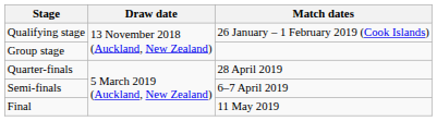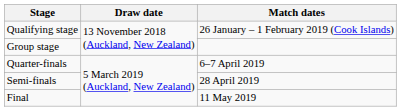 <table class="wikitable">
 <tr>
 <th>Stage</th>
 <th>Draw date</th>
 <th>Match dates</th>
 </tr>
 <tr>
 <td>Qualifying stage</td>
 <td rowspan=2>13 November 2018<br>(<a href='#'>Auckland</a>, <a href='#'>New Zealand</a>)</td>
 <td>26 January – 1 February 2019 (<a href='#'>Cook Islands</a>)</td>
 </tr>
 <tr>
 <td>Group stage</td>
 <td></td>
 </tr>
 <tr>
 <td>Quarter-finals</td>
 <td rowspan=3>5 March 2019<br>(<a href='#'>Auckland</a>, <a href='#'>New Zealand</a>)</td>
-<td>28 April 2019</td>
+<td>6–7 April 2019</td>
 </tr>
 <tr>
 <td>Semi-finals</td>
-<td>6–7 April 2019</td>
+<td>28 April 2019</td>
 </tr>
 <tr>
 <td>Final</td>
 <td>11 May 2019</td>
 </tr>
 </table>
